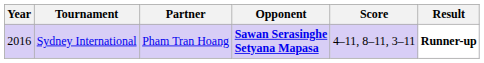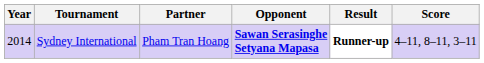 <table class="sortable wikitable" style="font-size: 90%;">
 <tr>
 <th>Year</th>
 <th>Tournament</th>
 <th>Partner</th>
 <th>Opponent</th>
+<th>Result</th>
 <th>Score</th>
-<th>Result</th>
 </tr>
 <tr style="background:#D8CEF6">
-<td align="center">2016</td>
+<td align="center">2014</td>
 <td align="left"><a href='#'>Sydney International</a></td>
 <td align="left"> <a href='#'>Pham Tran Hoang</a></td>
 <td align="left"><strong> <a href='#'>Sawan Serasinghe</a> <br> <a href='#'>Setyana Mapasa</a></strong></td>
+<td style="text-align:left; background:white"> <strong>Runner-up</strong></td>
 <td align="left">4–11, 8–11, 3–11</td>
-<td style="text-align:left; background:white"> <strong>Runner-up</strong></td>
 </tr>
 </table>
